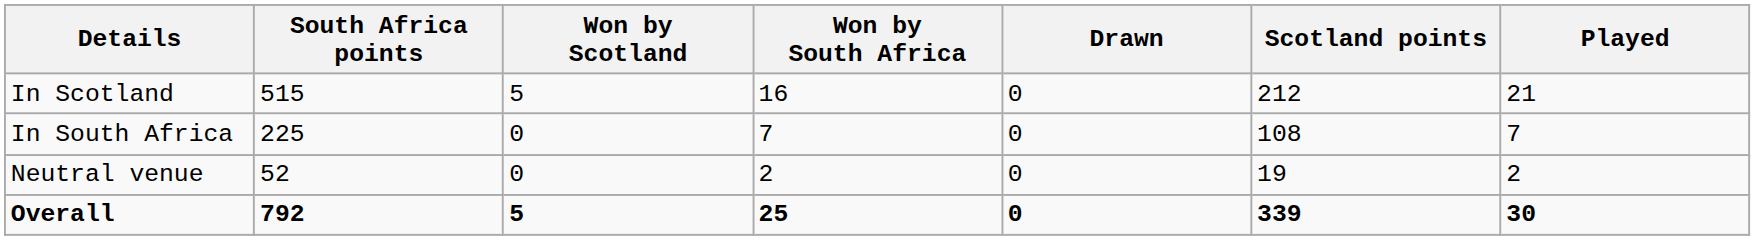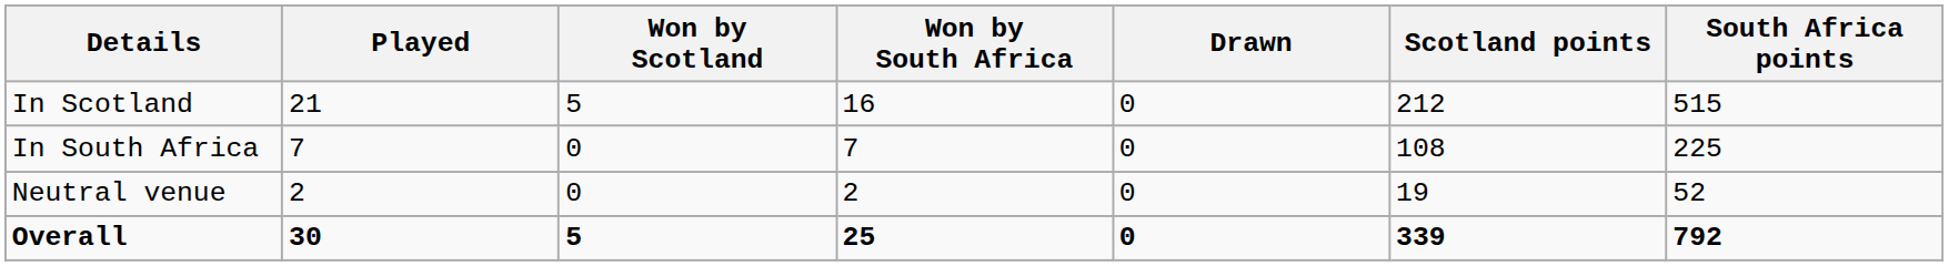 <table class="wikitable sortable">
 <tr>
 <th width="125">Details</th>
-<th width="125">South Africa points</th>
+<th width="125">Played</th>
 <th width="125">Won by<br>Scotland</th>
 <th width="125">Won by<br>South Africa</th>
 <th width="125">Drawn</th>
 <th width="125">Scotland points</th>
-<th width="125">Played</th>
+<th width="125">South Africa points</th>
 </tr>
 <tr>
 <td>In Scotland</td>
-<td>515</td>
+<td>21</td>
 <td>5</td>
 <td>16</td>
 <td>0</td>
 <td>212</td>
-<td>21</td>
+<td>515</td>
 </tr>
 <tr>
 <td>In South Africa</td>
-<td>225</td>
+<td>7</td>
 <td>0</td>
 <td>7</td>
 <td>0</td>
 <td>108</td>
-<td>7</td>
+<td>225</td>
 </tr>
 <tr>
 <td>Neutral venue</td>
-<td>52</td>
+<td>2</td>
 <td>0</td>
 <td>2</td>
 <td>0</td>
 <td>19</td>
-<td>2</td>
+<td>52</td>
 </tr>
 <tr>
 <td><strong>Overall</strong></td>
-<td><strong>792</strong></td>
+<td><strong>30</strong></td>
 <td><strong>5</strong></td>
 <td><strong>25</strong></td>
 <td><strong>0</strong></td>
 <td><strong>339</strong></td>
-<td><strong>30</strong></td>
+<td><strong>792</strong></td>
 </tr>
 </table>
